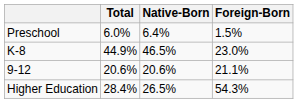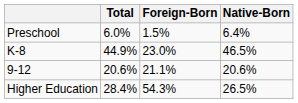 <table class="wikitable">
 <tr>
 <th></th>
 <th>Total</th>
+<th>Foreign-Born</th>
 <th>Native-Born</th>
-<th>Foreign-Born</th>
 </tr>
 <tr>
 <td>Preschool</td>
 <td>6.0%</td>
+<td>1.5%</td>
 <td>6.4%</td>
-<td>1.5%</td>
 </tr>
 <tr>
 <td>K-8</td>
 <td>44.9%</td>
+<td>23.0%</td>
 <td>46.5%</td>
-<td>23.0%</td>
 </tr>
 <tr>
 <td>9-12</td>
 <td>20.6%</td>
+<td>21.1%</td>
 <td>20.6%</td>
-<td>21.1%</td>
 </tr>
 <tr>
 <td>Higher Education</td>
 <td>28.4%</td>
+<td>54.3%</td>
 <td>26.5%</td>
-<td>54.3%</td>
 </tr>
 </table>
